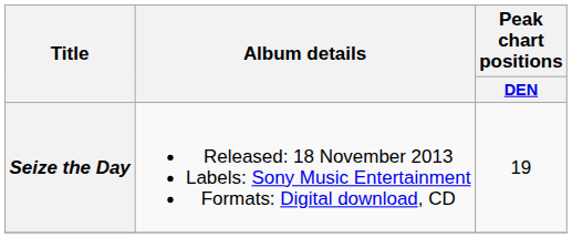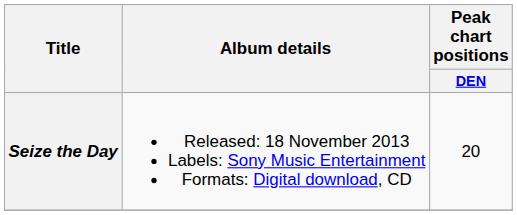 <table class="wikitable plainrowheaders" style="text-align:center;" border="1">
 <tr>
 <th scope="col" rowspan="2">Title</th>
 <th scope="col" rowspan="2">Album details</th>
 <th scope="col" colspan="1">Peak chart positions</th>
 </tr>
 <tr>
 <th scope="col" style="width:3em;font-size:85%;"><a href='#'>DEN</a><br></th>
 </tr>
 <tr>
 <th scope="row"><em>Seize the Day</em></th>
 <td><br><ul><li>Released: 18 November 2013</li><li>Labels: <a href='#'>Sony Music Entertainment</a></li><li>Formats: <a href='#'>Digital download</a>, CD</li></ul></td>
-<td>19</td>
+<td>20</td>
 </tr>
 <tr>
 </tr>
 </table>
